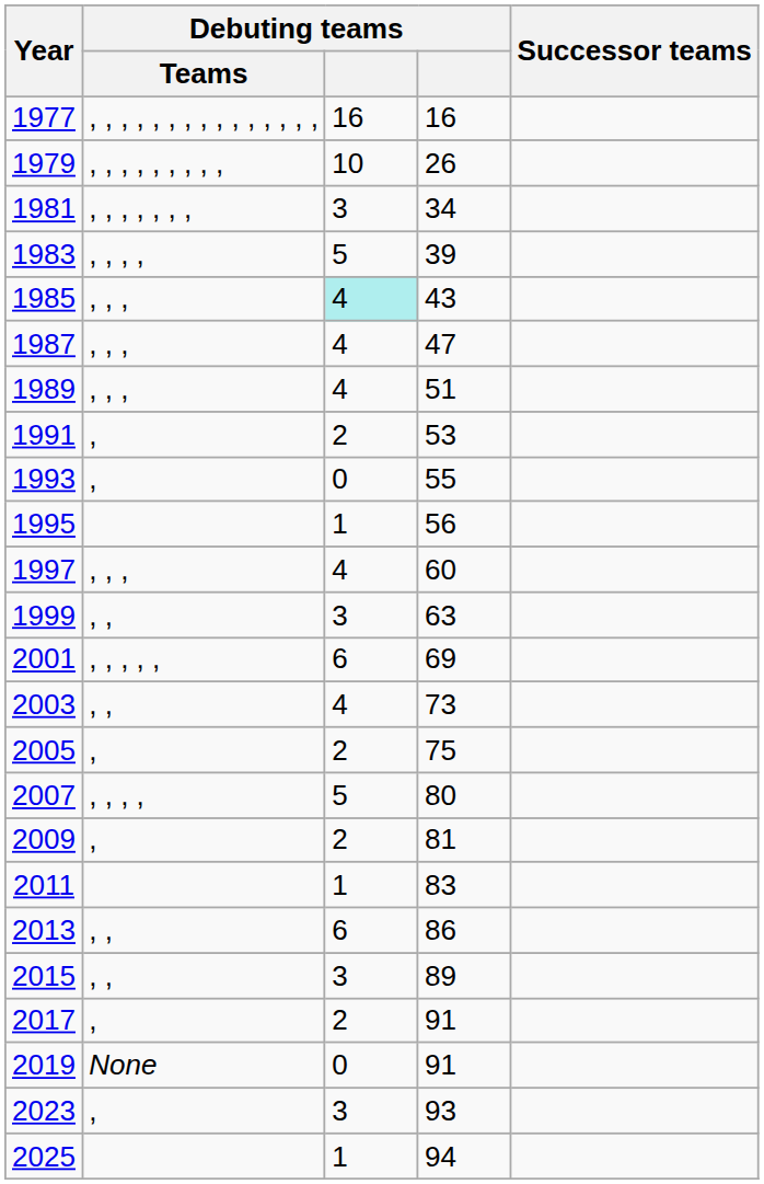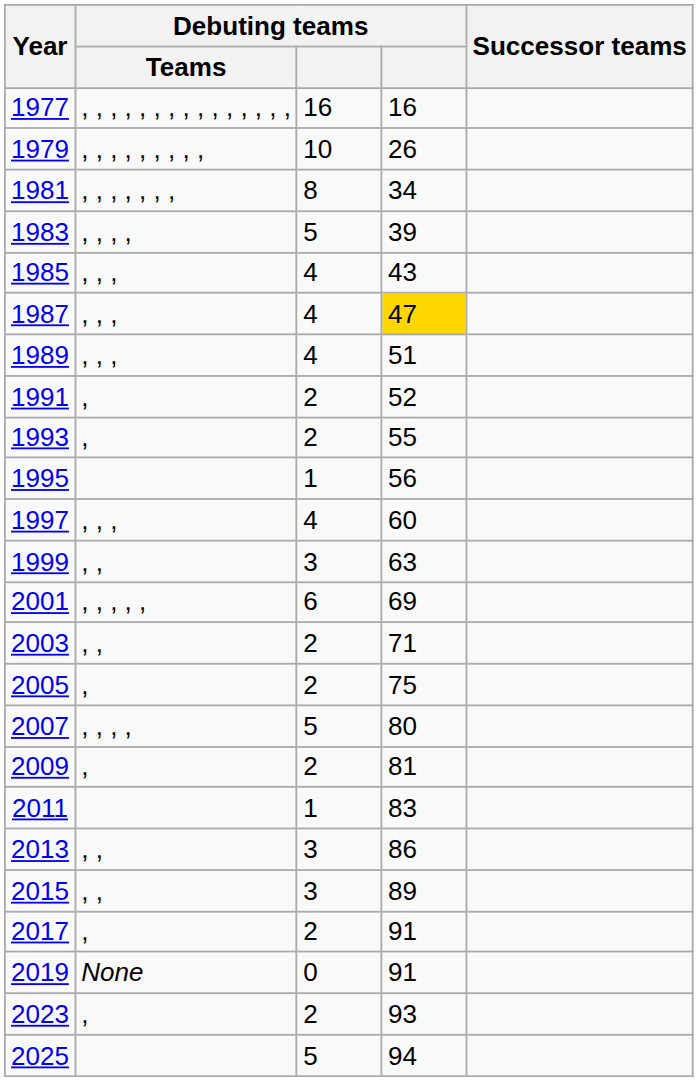 <table class="wikitable" style="font-size: 90%">
 <tr>
 <th rowspan=2>Year</th>
 <th colspan=3>Debuting teams</th>
 <th rowspan=2>Successor teams</th>
 </tr>
 <tr>
 <th>Teams</th>
 <th width=40></th>
 <th width=40></th>
 </tr>
 <tr>
 <td valign=top; align=center><a href='#'>1977</a></td>
 <td>, , , , , , , , , , , , , , , </td>
 <td>16</td>
 <td>16</td>
 <td align=left></td>
 </tr>
 <tr>
 <td valign=top; align=center><a href='#'>1979</a></td>
 <td>, , , , , , , , , </td>
 <td>10</td>
 <td>26</td>
 <td align=left></td>
 </tr>
 <tr>
 <td valign=top; align=center><a href='#'>1981</a></td>
 <td>, , , , , , , </td>
-<td>3</td>
+<td>8</td>
 <td>34</td>
 <td align=left></td>
 </tr>
 <tr>
 <td valign=top; align=center><a href='#'>1983</a></td>
 <td>, , , , </td>
 <td>5</td>
 <td>39</td>
 <td align=left></td>
 </tr>
 <tr>
 <td valign=top; align=center><a href='#'>1985</a></td>
 <td>, , , </td>
-<td style="background: paleturquoise;">4</td>
+<td>4</td>
 <td>43</td>
 <td align=left></td>
 </tr>
 <tr>
 <td valign=top; align=center><a href='#'>1987</a></td>
 <td>, , , </td>
 <td>4</td>
-<td>47</td>
+<td style="background: gold;">47</td>
 <td align=left></td>
 </tr>
 <tr>
 <td valign=top; align=center><a href='#'>1989</a></td>
 <td>, , , </td>
 <td>4</td>
 <td>51</td>
 <td align=left></td>
 </tr>
 <tr>
 <td valign=top; align=center><a href='#'>1991</a></td>
 <td>, </td>
 <td>2</td>
-<td>53</td>
+<td>52</td>
 <td align=left></td>
 </tr>
 <tr>
 <td valign=top; align=center><a href='#'>1993</a></td>
 <td>, </td>
-<td>0</td>
+<td>2</td>
 <td>55</td>
 <td align=left></td>
 </tr>
 <tr>
 <td valign=top; align=center><a href='#'>1995</a></td>
 <td></td>
 <td>1</td>
 <td>56</td>
 <td align=left></td>
 </tr>
 <tr>
 <td valign=top; align=center><a href='#'>1997</a></td>
 <td>, , , </td>
 <td>4</td>
 <td>60</td>
 <td align=left></td>
 </tr>
 <tr>
 <td valign=top; align=center><a href='#'>1999</a></td>
 <td>, , </td>
 <td>3</td>
 <td>63</td>
 <td align=left></td>
 </tr>
 <tr>
 <td valign=top; align=center><a href='#'>2001</a></td>
 <td>, , , , , </td>
 <td>6</td>
 <td>69</td>
 <td align=left></td>
 </tr>
 <tr>
 <td valign=top; align=center><a href='#'>2003</a></td>
 <td>, , </td>
-<td>4</td>
-<td>73</td>
+<td>2</td>
+<td>71</td>
 <td align=left></td>
 </tr>
 <tr>
 <td valign=top; align=center><a href='#'>2005</a></td>
 <td>, </td>
 <td>2</td>
 <td>75</td>
 <td align=left></td>
 </tr>
 <tr>
 <td valign=top; align=center><a href='#'>2007</a></td>
 <td>, , , , </td>
 <td>5</td>
 <td>80</td>
 <td align=left></td>
 </tr>
 <tr>
 <td valign=top; align=center><a href='#'>2009</a></td>
 <td>, </td>
 <td>2</td>
 <td>81</td>
 <td align=left></td>
 </tr>
 <tr>
 <td valign=top; align=center><a href='#'>2011</a></td>
 <td></td>
 <td>1</td>
 <td>83</td>
 <td align=left></td>
 </tr>
 <tr>
 <td valign=top; align=center><a href='#'>2013</a></td>
 <td>, , </td>
-<td>6</td>
+<td>3</td>
 <td>86</td>
 <td align=left></td>
 </tr>
 <tr>
 <td valign=top; align=center><a href='#'>2015</a></td>
 <td>, , </td>
 <td>3</td>
 <td>89</td>
 <td align=left></td>
 </tr>
 <tr>
 <td valign=top; align=center><a href='#'>2017</a></td>
 <td>, </td>
 <td>2</td>
 <td>91</td>
 <td align=left></td>
 </tr>
 <tr>
 <td valign=top; align=center><a href='#'>2019</a></td>
 <td><em>None</em></td>
 <td>0</td>
 <td>91</td>
 <td align=left></td>
 </tr>
 <tr>
 <td valign=top; align=center><a href='#'>2023</a></td>
 <td>, </td>
-<td>3</td>
+<td>2</td>
 <td>93</td>
 <td align=left></td>
 </tr>
 <tr>
 <td valign=top; align=center><a href='#'>2025</a></td>
 <td></td>
-<td>1</td>
+<td>5</td>
 <td>94</td>
 <td align=left></td>
 </tr>
 <tr>
 </tr>
 </table>
